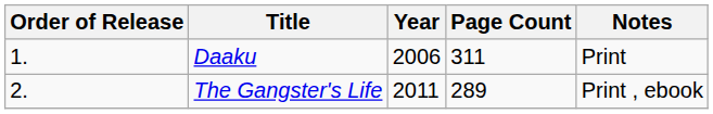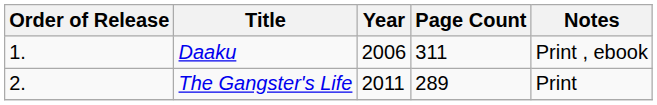 <table class="wikitable sortable">
 <tr>
 <th>Order of Release</th>
 <th>Title</th>
 <th>Year</th>
 <th>Page Count</th>
 <th>Notes</th>
 </tr>
 <tr>
 <td>1.</td>
 <td><em><a href='#'>Daaku</a></em></td>
 <td>2006</td>
 <td>311</td>
-<td>Print </td>
+<td>Print , ebook </td>
 </tr>
 <tr>
 <td>2.</td>
 <td><em><a href='#'>The Gangster's Life</a></em></td>
 <td>2011</td>
 <td>289</td>
-<td>Print , ebook </td>
+<td>Print </td>
 </tr>
 <tr>
 </tr>
 </table>
